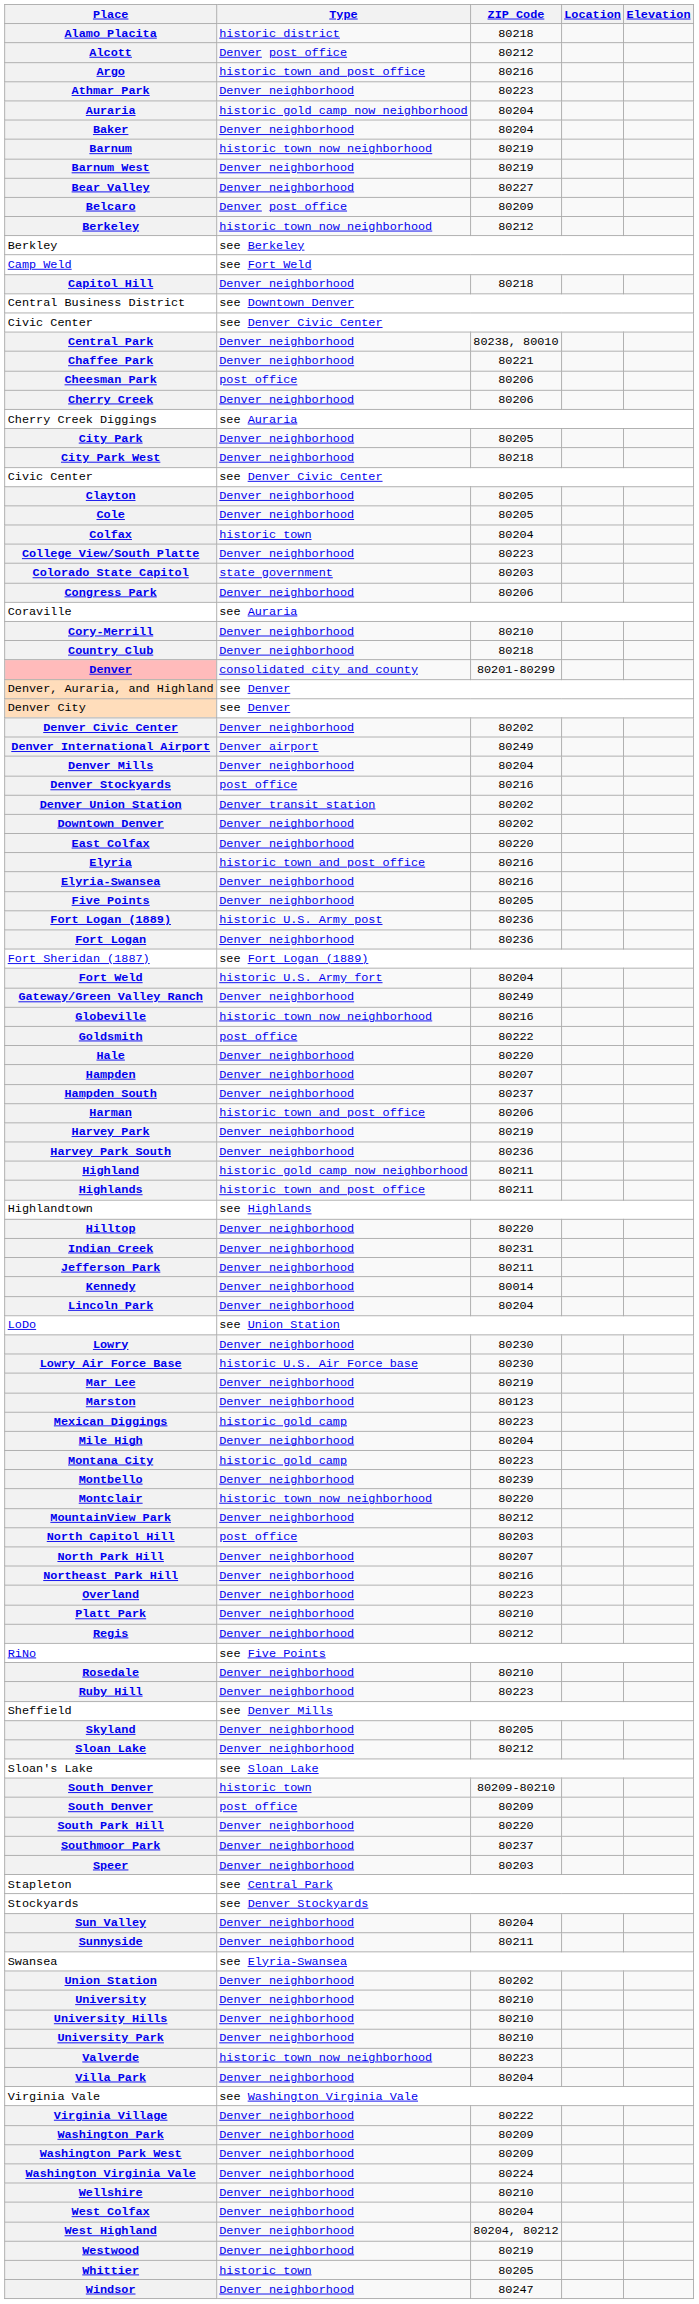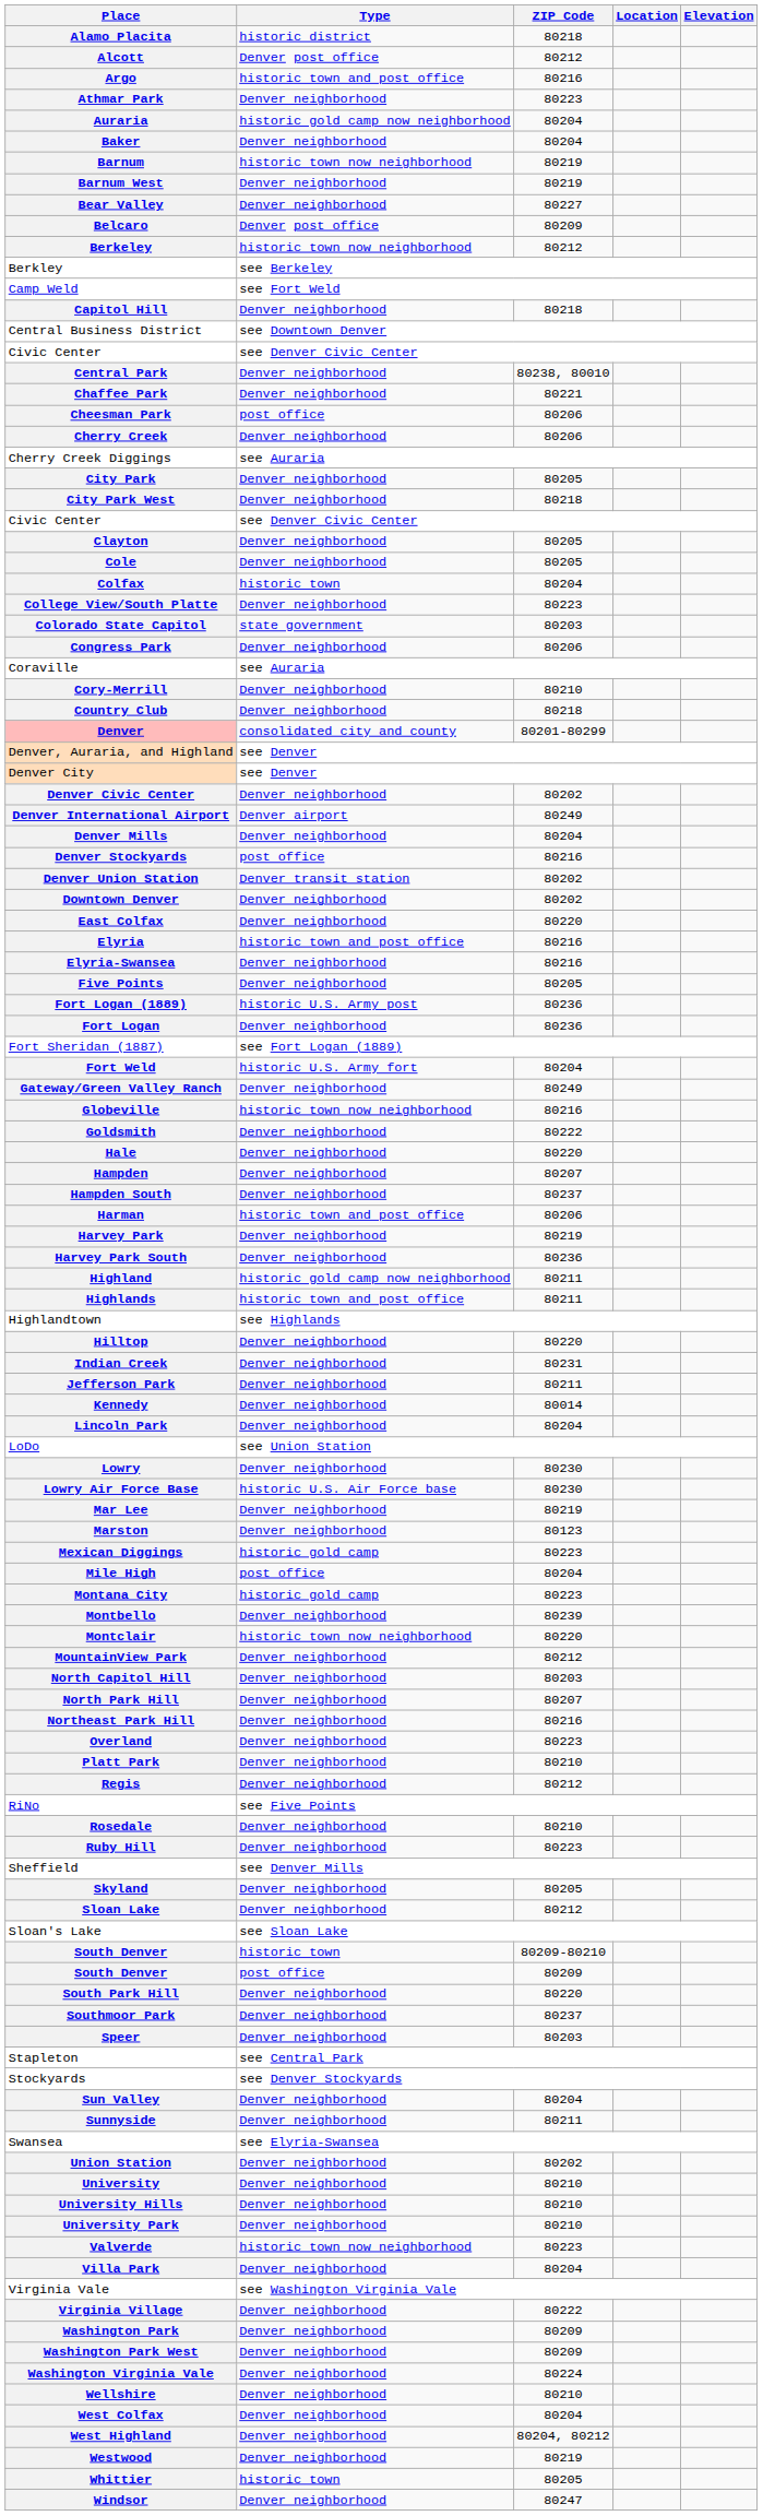 <table class="wikitable sortable  plainrowheaders" style="margin:auto;">
 <tr>
 <th scope=col><a href='#'>Place</a></th>
 <th scope=col><a href='#'>Type</a></th>
 <th scope=col><a href='#'>ZIP Code</a></th>
 <th scope=col><a href='#'>Location</a></th>
 <th scope=col><a href='#'>Elevation</a></th>
 </tr>
 <tr>
 <th scope=row><a href='#'>Alamo Placita</a></th>
 <td><a href='#'>historic district</a></td>
 <td align=center>80218</td>
 <td></td>
 <td align=right></td>
 </tr>
 <tr>
 <th scope=row><a href='#'>Alcott</a></th>
 <td><a href='#'>Denver</a> <a href='#'>post office</a></td>
 <td align=center>80212</td>
 <td></td>
 <td align=right></td>
 </tr>
 <tr>
 <th scope=row><a href='#'>Argo</a></th>
 <td><a href='#'>historic town and post office</a></td>
 <td align=center>80216</td>
 <td></td>
 <td align=right></td>
 </tr>
 <tr>
 <th scope=row><a href='#'>Athmar Park</a></th>
 <td><a href='#'>Denver neighborhood</a></td>
 <td align=center>80223</td>
 <td></td>
 <td align=right></td>
 </tr>
 <tr>
 <th scope=row><a href='#'>Auraria</a></th>
 <td><a href='#'>historic gold camp now neighborhood</a></td>
 <td align=center>80204</td>
 <td></td>
 <td align=right></td>
 </tr>
 <tr>
 <th scope=row><a href='#'>Baker</a></th>
 <td><a href='#'>Denver neighborhood</a></td>
 <td align=center>80204</td>
 <td></td>
 <td align=right></td>
 </tr>
 <tr>
 <th scope=row><a href='#'>Barnum</a></th>
 <td><a href='#'>historic town now neighborhood</a></td>
 <td align=center>80219</td>
 <td></td>
 <td align=right></td>
 </tr>
 <tr>
 <th scope=row><a href='#'>Barnum West</a></th>
 <td><a href='#'>Denver neighborhood</a></td>
 <td align=center>80219</td>
 <td></td>
 <td align=right></td>
 </tr>
 <tr>
 <th scope=row><a href='#'>Bear Valley</a></th>
 <td><a href='#'>Denver neighborhood</a></td>
 <td align=center>80227</td>
 <td></td>
 <td align=right></td>
 </tr>
 <tr>
 <th scope=row><a href='#'>Belcaro</a></th>
 <td><a href='#'>Denver</a> <a href='#'>post office</a></td>
 <td align=center>80209</td>
 <td></td>
 <td align=right></td>
 </tr>
 <tr>
 <th scope=row><a href='#'>Berkeley</a></th>
 <td><a href='#'>historic town now neighborhood</a></td>
 <td align=center>80212</td>
 <td></td>
 <td align=right></td>
 </tr>
 <tr bgcolor=white>
 <td>Berkley</td>
 <td colspan=4>see <a href='#'>Berkeley</a></td>
 </tr>
 <tr bgcolor=white>
 <td><a href='#'>Camp Weld</a></td>
 <td colspan=4>see <a href='#'>Fort Weld</a></td>
 </tr>
 <tr>
 <th scope=row><a href='#'>Capitol Hill</a></th>
 <td><a href='#'>Denver neighborhood</a></td>
 <td align=center>80218</td>
 <td></td>
 <td align=right></td>
 </tr>
 <tr bgcolor=white>
 <td>Central Business District</td>
 <td colspan=4>see <a href='#'>Downtown Denver</a></td>
 </tr>
 <tr bgcolor=white>
 <td>Civic Center</td>
 <td colspan=4>see <a href='#'>Denver Civic Center</a></td>
 </tr>
 <tr>
 <th scope=row><a href='#'>Central Park</a></th>
 <td><a href='#'>Denver neighborhood</a></td>
 <td align=center>80238, 80010</td>
 <td></td>
 <td align=right></td>
 </tr>
 <tr>
 <th scope=row><a href='#'>Chaffee Park</a></th>
 <td><a href='#'>Denver neighborhood</a></td>
 <td align=center>80221</td>
 <td></td>
 <td align=right></td>
 </tr>
 <tr>
 <th scope=row><a href='#'>Cheesman Park</a></th>
 <td><a href='#'>post office</a></td>
 <td align=center>80206</td>
 <td></td>
 <td align=right></td>
 </tr>
 <tr>
 <th scope=row><a href='#'>Cherry Creek</a></th>
 <td><a href='#'>Denver neighborhood</a></td>
 <td align=center>80206</td>
 <td></td>
 <td align=right></td>
 </tr>
 <tr bgcolor=white>
 <td>Cherry Creek Diggings</td>
 <td colspan=4>see <a href='#'>Auraria</a></td>
 </tr>
 <tr>
 <th scope=row><a href='#'>City Park</a></th>
 <td><a href='#'>Denver neighborhood</a></td>
 <td align=center>80205</td>
 <td></td>
 <td align=right></td>
 </tr>
 <tr>
 <th scope=row><a href='#'>City Park West</a></th>
 <td><a href='#'>Denver neighborhood</a></td>
 <td align=center>80218</td>
 <td></td>
 <td align=right></td>
 </tr>
 <tr bgcolor=white>
 <td>Civic Center</td>
 <td colspan=4>see <a href='#'>Denver Civic Center</a></td>
 </tr>
 <tr>
 <th scope=row><a href='#'>Clayton</a></th>
 <td><a href='#'>Denver neighborhood</a></td>
 <td align=center>80205</td>
 <td></td>
 <td></td>
 </tr>
 <tr>
 <th scope=row><a href='#'>Cole</a></th>
 <td><a href='#'>Denver neighborhood</a></td>
 <td align=center>80205</td>
 <td></td>
 <td></td>
 </tr>
 <tr>
 <th scope=row><a href='#'>Colfax</a></th>
 <td><a href='#'>historic town</a></td>
 <td align=center>80204</td>
 <td></td>
 <td align=right></td>
 </tr>
 <tr>
 <th scope=row><a href='#'>College View/South Platte</a></th>
 <td><a href='#'>Denver neighborhood</a></td>
 <td align=center>80223</td>
 <td></td>
 <td align=right></td>
 </tr>
 <tr>
 <th scope=row><a href='#'>Colorado State Capitol</a></th>
 <td><a href='#'>state government</a></td>
 <td align=center>80203</td>
 <td></td>
 <td align=right></td>
 </tr>
 <tr>
 <th scope=row><a href='#'>Congress Park</a></th>
 <td><a href='#'>Denver neighborhood</a></td>
 <td align=center>80206</td>
 <td></td>
 <td></td>
 </tr>
 <tr bgcolor=white>
 <td>Coraville</td>
 <td colspan=4>see <a href='#'>Auraria</a></td>
 </tr>
 <tr>
 <th scope=row><a href='#'>Cory-Merrill</a></th>
 <td><a href='#'>Denver neighborhood</a></td>
 <td align=center>80210</td>
 <td></td>
 <td></td>
 </tr>
 <tr>
 <th scope=row><a href='#'>Country Club</a></th>
 <td><a href='#'>Denver neighborhood</a></td>
 <td align=center>80218</td>
 <td></td>
 <td></td>
 </tr>
 <tr>
 <th scope=row style="background:#FFBBBB;"><a href='#'>Denver</a>  </th>
 <td><a href='#'>consolidated city and county</a></td>
 <td align=center>80201-80299</td>
 <td></td>
 <td align=right></td>
 </tr>
 <tr bgcolor=white>
 <td style="background:#FFDDBB;">Denver, Auraria, and Highland  </td>
 <td colspan=4>see <a href='#'>Denver</a></td>
 </tr>
 <tr bgcolor=white>
 <td style="background:#FFDDBB;">Denver City  </td>
 <td colspan=4>see <a href='#'>Denver</a></td>
 </tr>
 <tr>
 <th scope=row><a href='#'>Denver Civic Center</a></th>
 <td><a href='#'>Denver neighborhood</a></td>
 <td align=center>80202</td>
 <td></td>
 <td align=right></td>
 </tr>
 <tr>
 <th scope=row><a href='#'>Denver International Airport</a></th>
 <td><a href='#'>Denver airport</a></td>
 <td align=center>80249</td>
 <td></td>
 <td align=right></td>
 </tr>
 <tr>
 <th scope=row><a href='#'>Denver Mills</a></th>
 <td><a href='#'>Denver neighborhood</a></td>
 <td align=center>80204</td>
 <td></td>
 <td align=right></td>
 </tr>
 <tr>
 <th scope=row><a href='#'>Denver Stockyards</a></th>
 <td><a href='#'>post office</a></td>
 <td align=center>80216</td>
 <td></td>
 <td align=right></td>
 </tr>
 <tr>
 <th scope=row><a href='#'>Denver Union Station</a></th>
 <td><a href='#'>Denver transit station</a></td>
 <td align=center>80202</td>
 <td></td>
 <td align=right></td>
 </tr>
 <tr>
 <th scope=row><a href='#'>Downtown Denver</a></th>
 <td><a href='#'>Denver neighborhood</a></td>
 <td align=center>80202</td>
 <td></td>
 <td align=right></td>
 </tr>
 <tr>
 <th scope=row><a href='#'>East Colfax</a></th>
 <td><a href='#'>Denver neighborhood</a></td>
 <td align=center>80220</td>
 <td></td>
 <td></td>
 </tr>
 <tr>
 <th scope=row><a href='#'>Elyria</a></th>
 <td><a href='#'>historic town and post office</a></td>
 <td align=center>80216</td>
 <td></td>
 <td></td>
 </tr>
 <tr>
 <th scope=row><a href='#'>Elyria-Swansea</a></th>
 <td><a href='#'>Denver neighborhood</a></td>
 <td align=center>80216</td>
 <td></td>
 <td></td>
 </tr>
 <tr>
 <th scope=row><a href='#'>Five Points</a></th>
 <td><a href='#'>Denver neighborhood</a></td>
 <td align=center>80205</td>
 <td></td>
 <td align=right></td>
 </tr>
 <tr>
 <th scope=row><a href='#'>Fort Logan (1889)</a></th>
 <td><a href='#'>historic U.S. Army post</a></td>
 <td align=center>80236</td>
 <td></td>
 <td></td>
 </tr>
 <tr>
 <th scope=row><a href='#'>Fort Logan</a></th>
 <td><a href='#'>Denver neighborhood</a></td>
 <td align=center>80236</td>
 <td></td>
 <td></td>
 </tr>
 <tr bgcolor=white>
 <td><a href='#'>Fort Sheridan (1887)</a></td>
 <td colspan=4>see <a href='#'>Fort Logan (1889)</a></td>
 </tr>
 <tr>
 <th scope=row><a href='#'>Fort Weld</a></th>
 <td><a href='#'>historic U.S. Army fort</a></td>
 <td align=center>80204</td>
 <td></td>
 <td></td>
 </tr>
 <tr>
 <th scope=row><a href='#'>Gateway/Green Valley Ranch</a></th>
 <td><a href='#'>Denver neighborhood</a></td>
 <td align=center>80249</td>
 <td></td>
 <td></td>
 </tr>
 <tr>
 <th scope=row><a href='#'>Globeville</a></th>
 <td><a href='#'>historic town now neighborhood</a></td>
 <td align=center>80216</td>
 <td></td>
 <td></td>
 </tr>
 <tr>
 <th scope=row><a href='#'>Goldsmith</a></th>
-<td><a href='#'>post office</a></td>
+<td><a href='#'>Denver neighborhood</a></td>
 <td align=center>80222</td>
 <td></td>
 <td></td>
 </tr>
 <tr>
 <th scope=row><a href='#'>Hale</a></th>
 <td><a href='#'>Denver neighborhood</a></td>
 <td align=center>80220</td>
 <td></td>
 <td></td>
 </tr>
 <tr>
 <th scope=row><a href='#'>Hampden</a></th>
 <td><a href='#'>Denver neighborhood</a></td>
 <td align=center>80207</td>
 <td></td>
 <td></td>
 </tr>
 <tr>
 <th scope=row><a href='#'>Hampden South</a></th>
 <td><a href='#'>Denver neighborhood</a></td>
 <td align=center>80237</td>
 <td></td>
 <td></td>
 </tr>
 <tr>
 <th scope=row><a href='#'>Harman</a></th>
 <td><a href='#'>historic town and post office</a></td>
 <td align=center>80206</td>
 <td></td>
 <td align=right></td>
 </tr>
 <tr>
 <th scope=row><a href='#'>Harvey Park</a></th>
 <td><a href='#'>Denver neighborhood</a></td>
 <td align=center>80219</td>
 <td></td>
 <td></td>
 </tr>
 <tr>
 <th scope=row><a href='#'>Harvey Park South</a></th>
 <td><a href='#'>Denver neighborhood</a></td>
 <td align=center>80236</td>
 <td></td>
 <td></td>
 </tr>
 <tr>
 <th scope=row><a href='#'>Highland</a></th>
 <td><a href='#'>historic gold camp now neighborhood</a></td>
 <td align=center>80211</td>
 <td></td>
 <td></td>
 </tr>
 <tr>
 <th scope=row><a href='#'>Highlands</a></th>
 <td><a href='#'>historic town and post office</a></td>
 <td align=center>80211</td>
 <td></td>
 <td></td>
 </tr>
 <tr bgcolor=white>
 <td>Highlandtown</td>
 <td colspan=4>see <a href='#'>Highlands</a></td>
 </tr>
 <tr>
 <th scope=row><a href='#'>Hilltop</a></th>
 <td><a href='#'>Denver neighborhood</a></td>
 <td align=center>80220</td>
 <td></td>
 <td></td>
 </tr>
 <tr>
 <th scope=row><a href='#'>Indian Creek</a></th>
 <td><a href='#'>Denver neighborhood</a></td>
 <td align=center>80231</td>
 <td></td>
 <td></td>
 </tr>
 <tr>
 <th scope=row><a href='#'>Jefferson Park</a></th>
 <td><a href='#'>Denver neighborhood</a></td>
 <td align=center>80211</td>
 <td></td>
 <td></td>
 </tr>
 <tr>
 <th scope=row><a href='#'>Kennedy</a></th>
 <td><a href='#'>Denver neighborhood</a></td>
 <td align=center>80014</td>
 <td></td>
 <td></td>
 </tr>
 <tr>
 <th scope=row><a href='#'>Lincoln Park</a></th>
 <td><a href='#'>Denver neighborhood</a></td>
 <td align=center>80204</td>
 <td></td>
 <td align=right></td>
 </tr>
 <tr bgcolor=white>
 <td><a href='#'>LoDo</a></td>
 <td colspan=4>see <a href='#'>Union Station</a></td>
 </tr>
 <tr>
 <th scope=row><a href='#'>Lowry</a></th>
 <td><a href='#'>Denver neighborhood</a></td>
 <td align=center>80230</td>
 <td></td>
 <td align=right></td>
 </tr>
 <tr>
 <th scope=row><a href='#'>Lowry Air Force Base</a></th>
 <td><a href='#'>historic U.S. Air Force base</a></td>
 <td align=center>80230</td>
 <td></td>
 <td align=right></td>
 </tr>
 <tr>
 <th scope=row><a href='#'>Mar Lee</a></th>
 <td><a href='#'>Denver neighborhood</a></td>
 <td align=center>80219</td>
 <td></td>
 <td></td>
 </tr>
 <tr>
 <th scope=row><a href='#'>Marston</a></th>
 <td><a href='#'>Denver neighborhood</a></td>
 <td align=center>80123</td>
 <td></td>
 <td></td>
 </tr>
 <tr>
 <th scope=row><a href='#'>Mexican Diggings</a></th>
 <td><a href='#'>historic gold camp</a></td>
 <td align=center>80223</td>
 <td></td>
 <td align=right></td>
 </tr>
 <tr>
 <th scope=row><a href='#'>Mile High</a></th>
-<td><a href='#'>Denver neighborhood</a></td>
+<td><a href='#'>post office</a></td>
 <td align=center>80204</td>
 <td></td>
 <td align=right></td>
 </tr>
 <tr>
 <th scope=row><a href='#'>Montana City</a></th>
 <td><a href='#'>historic gold camp</a></td>
 <td align=center>80223</td>
 <td></td>
 <td align=right></td>
 </tr>
 <tr>
 <th scope=row><a href='#'>Montbello</a></th>
 <td><a href='#'>Denver neighborhood</a></td>
 <td align=center>80239</td>
 <td></td>
 <td align=right></td>
 </tr>
 <tr>
 <th scope=row><a href='#'>Montclair</a></th>
 <td><a href='#'>historic town now neighborhood</a></td>
 <td align=center>80220</td>
 <td></td>
 <td align=right></td>
 </tr>
 <tr>
 <th scope=row><a href='#'>MountainView Park</a></th>
 <td><a href='#'>Denver neighborhood</a></td>
 <td align=center>80212</td>
 <td></td>
 <td></td>
 </tr>
 <tr>
 <th scope=row><a href='#'>North Capitol Hill</a></th>
-<td><a href='#'>post office</a></td>
+<td><a href='#'>Denver neighborhood</a></td>
 <td align=center>80203</td>
 <td></td>
 <td></td>
 </tr>
 <tr>
 <th scope=row><a href='#'>North Park Hill</a></th>
 <td><a href='#'>Denver neighborhood</a></td>
 <td align=center>80207</td>
 <td></td>
 <td></td>
 </tr>
 <tr>
 <th scope=row><a href='#'>Northeast Park Hill</a></th>
 <td><a href='#'>Denver neighborhood</a></td>
 <td align=center>80216</td>
 <td></td>
 <td></td>
 </tr>
 <tr>
 <th scope=row><a href='#'>Overland</a></th>
 <td><a href='#'>Denver neighborhood</a></td>
 <td align=center>80223</td>
 <td></td>
 <td><br></td>
 </tr>
 <tr>
 <th scope=row><a href='#'>Platt Park</a></th>
 <td><a href='#'>Denver neighborhood</a></td>
 <td align=center>80210</td>
 <td></td>
 <td></td>
 </tr>
 <tr>
 <th scope=row><a href='#'>Regis</a></th>
 <td><a href='#'>Denver neighborhood</a></td>
 <td align=center>80212</td>
 <td></td>
 <td></td>
 </tr>
 <tr bgcolor=white>
 <td><a href='#'>RiNo</a></td>
 <td colspan=4>see <a href='#'>Five Points</a></td>
 </tr>
 <tr>
 <th scope=row><a href='#'>Rosedale</a></th>
 <td><a href='#'>Denver neighborhood</a></td>
 <td align=center>80210</td>
 <td></td>
 <td></td>
 </tr>
 <tr>
 <th scope=row><a href='#'>Ruby Hill</a></th>
 <td><a href='#'>Denver neighborhood</a></td>
 <td align=center>80223</td>
 <td></td>
 <td align=right></td>
 </tr>
 <tr bgcolor=white>
 <td>Sheffield</td>
 <td colspan=4>see <a href='#'>Denver Mills</a></td>
 </tr>
 <tr>
 <th scope=row><a href='#'>Skyland</a></th>
 <td><a href='#'>Denver neighborhood</a></td>
 <td align=center>80205</td>
 <td></td>
 <td></td>
 </tr>
 <tr>
 <th scope=row><a href='#'>Sloan Lake</a></th>
 <td><a href='#'>Denver neighborhood</a></td>
 <td align=center>80212</td>
 <td></td>
 <td></td>
 </tr>
 <tr bgcolor=white>
 <td>Sloan's Lake</td>
 <td colspan=4>see <a href='#'>Sloan Lake</a></td>
 </tr>
 <tr>
 <th scope=row><a href='#'>South Denver</a></th>
 <td><a href='#'>historic town</a></td>
 <td align=center>80209-80210</td>
 <td></td>
 <td align=right></td>
 </tr>
 <tr>
 <th scope=row><a href='#'>South Denver</a></th>
 <td><a href='#'>post office</a></td>
 <td align=center>80209</td>
 <td></td>
 <td align=right></td>
 </tr>
 <tr>
 <th scope=row><a href='#'>South Park Hill</a></th>
 <td><a href='#'>Denver neighborhood</a></td>
 <td align=center>80220</td>
 <td></td>
 <td></td>
 </tr>
 <tr>
 <th scope=row><a href='#'>Southmoor Park</a></th>
 <td><a href='#'>Denver neighborhood</a></td>
 <td align=center>80237</td>
 <td></td>
 <td></td>
 </tr>
 <tr>
 <th scope=row><a href='#'>Speer</a></th>
 <td><a href='#'>Denver neighborhood</a></td>
 <td align=center>80203</td>
 <td></td>
 <td></td>
 </tr>
 <tr bgcolor=white>
 <td>Stapleton</td>
 <td colspan=4>see <a href='#'>Central Park</a></td>
 </tr>
 <tr bgcolor=white>
 <td>Stockyards</td>
 <td colspan=4>see <a href='#'>Denver Stockyards</a></td>
 </tr>
 <tr>
 <th scope=row><a href='#'>Sun Valley</a></th>
 <td><a href='#'>Denver neighborhood</a></td>
 <td align=center>80204</td>
 <td></td>
 <td></td>
 </tr>
 <tr>
 <th scope=row><a href='#'>Sunnyside</a></th>
 <td><a href='#'>Denver neighborhood</a></td>
 <td align=center>80211</td>
 <td></td>
 <td align=right></td>
 </tr>
 <tr bgcolor=white>
 <td>Swansea</td>
 <td colspan=4>see <a href='#'>Elyria-Swansea</a></td>
 </tr>
 <tr>
 <th scope=row><a href='#'>Union Station</a></th>
 <td><a href='#'>Denver neighborhood</a></td>
 <td align=center>80202</td>
 <td></td>
 <td align=right></td>
 </tr>
 <tr>
 <th scope=row><a href='#'>University</a></th>
 <td><a href='#'>Denver neighborhood</a></td>
 <td align=center>80210</td>
 <td></td>
 <td align=right></td>
 </tr>
 <tr>
 <th scope=row><a href='#'>University Hills</a></th>
 <td><a href='#'>Denver neighborhood</a></td>
 <td align=center>80210</td>
 <td></td>
 <td align=right></td>
 </tr>
 <tr>
 <th scope=row><a href='#'>University Park</a></th>
 <td><a href='#'>Denver neighborhood</a></td>
 <td align=center>80210</td>
 <td></td>
 <td align=right></td>
 </tr>
 <tr>
 <th scope=row><a href='#'>Valverde</a></th>
 <td><a href='#'>historic town now neighborhood</a></td>
 <td align=center>80223</td>
 <td></td>
 <td></td>
 </tr>
 <tr>
 <th scope=row><a href='#'>Villa Park</a></th>
 <td><a href='#'>Denver neighborhood</a></td>
 <td align=center>80204</td>
 <td></td>
 <td></td>
 </tr>
 <tr bgcolor=white>
 <td>Virginia Vale</td>
 <td colspan=4>see <a href='#'>Washington Virginia Vale</a></td>
 </tr>
 <tr>
 <th scope=row><a href='#'>Virginia Village</a></th>
 <td><a href='#'>Denver neighborhood</a></td>
 <td align=center>80222</td>
 <td></td>
 <td></td>
 </tr>
 <tr>
 <th scope=row><a href='#'>Washington Park</a></th>
 <td><a href='#'>Denver neighborhood</a></td>
 <td align=center>80209</td>
 <td></td>
 <td></td>
 </tr>
 <tr>
 <th scope=row><a href='#'>Washington Park West</a></th>
 <td><a href='#'>Denver neighborhood</a></td>
 <td align=center>80209</td>
 <td></td>
 <td></td>
 </tr>
 <tr>
 <th scope=row><a href='#'>Washington Virginia Vale</a></th>
 <td><a href='#'>Denver neighborhood</a></td>
 <td align=center>80224</td>
 <td></td>
 <td></td>
 </tr>
 <tr>
 <th scope=row><a href='#'>Wellshire</a></th>
 <td><a href='#'>Denver neighborhood</a></td>
 <td align=center>80210</td>
 <td></td>
 <td align=right></td>
 </tr>
 <tr>
 <th scope=row><a href='#'>West Colfax</a></th>
 <td><a href='#'>Denver neighborhood</a></td>
 <td align=center>80204</td>
 <td></td>
 <td></td>
 </tr>
 <tr>
 <th scope=row><a href='#'>West Highland</a></th>
 <td><a href='#'>Denver neighborhood</a></td>
 <td align=center>80204, 80212</td>
 <td></td>
 <td></td>
 </tr>
 <tr>
 <th scope=row><a href='#'>Westwood</a></th>
 <td><a href='#'>Denver neighborhood</a></td>
 <td align=center>80219</td>
 <td></td>
 <td align=right></td>
 </tr>
 <tr>
 <th scope=row><a href='#'>Whittier</a></th>
 <td><a href='#'>historic town</a></td>
 <td align=center>80205</td>
 <td></td>
 <td></td>
 </tr>
 <tr>
 <th scope=row><a href='#'>Windsor</a></th>
 <td><a href='#'>Denver neighborhood</a></td>
 <td align=center>80247</td>
 <td></td>
 <td></td>
 </tr>
 </table>
